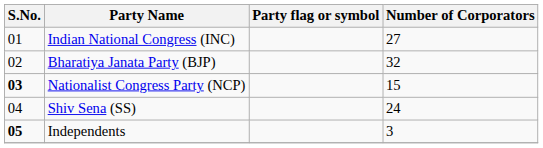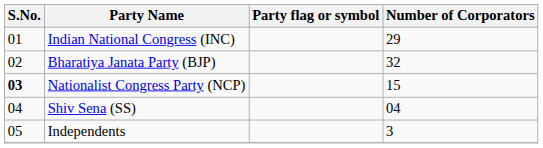 <table class="sortable wikitable">
 <tr>
 <th>S.No.</th>
 <th>Party Name</th>
 <th>Party flag or symbol</th>
 <th>Number of Corporators</th>
 </tr>
 <tr>
 <td>01</td>
 <td><a href='#'>Indian National Congress</a> (INC)</td>
 <td></td>
-<td>27</td>
+<td>29</td>
 </tr>
 <tr>
 <td>02</td>
 <td><a href='#'>Bharatiya Janata Party</a> (BJP)</td>
 <td></td>
 <td>32</td>
 </tr>
 <tr>
 <td><strong>03</strong></td>
 <td><a href='#'>Nationalist Congress Party</a> (NCP)</td>
 <td></td>
 <td>15</td>
 </tr>
 <tr>
 <td>04</td>
 <td><a href='#'>Shiv Sena</a> (SS)</td>
 <td></td>
-<td>24</td>
+<td>04</td>
 </tr>
 <tr>
-<td><strong>05</strong></td>
+<td>05</td>
 <td>Independents</td>
 <td></td>
 <td>3</td>
 </tr>
 <tr>
 </tr>
 </table>
